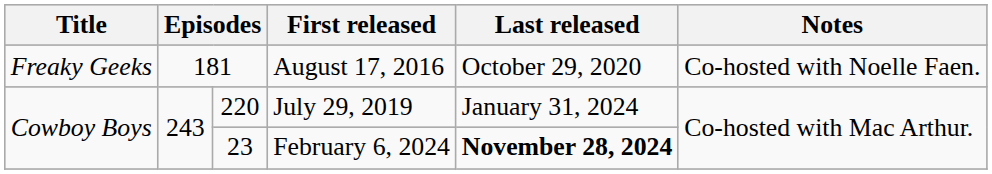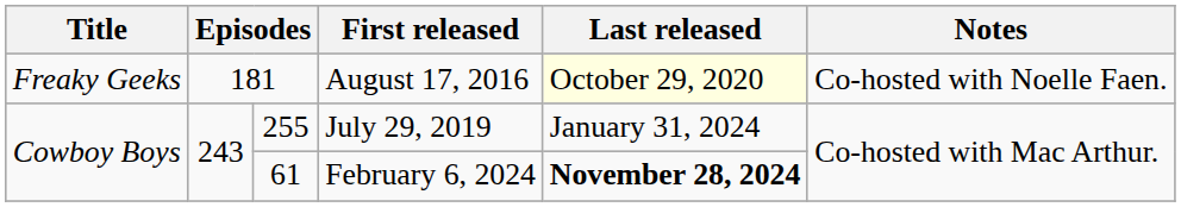 <table class="wikitable sortable">
 <tr>
 <th>Title</th>
 <th colspan="2">Episodes</th>
 <th>First released</th>
 <th>Last released</th>
 <th>Notes</th>
 </tr>
 <tr>
 <td><em>Freaky Geeks</em></td>
 <td colspan="2" align="center">181</td>
 <td>August 17, 2016</td>
-<td>October 29, 2020</td>
+<td style="background: lightyellow;">October 29, 2020</td>
 <td>Co-hosted with Noelle Faen.</td>
 </tr>
 <tr>
 <td rowspan="2"><em>Cowboy Boys</em></td>
 <td rowspan="2" align="center">243</td>
-<td align="center">220</td>
+<td align="center">255</td>
 <td>July 29, 2019</td>
 <td>January 31, 2024</td>
 <td rowspan="2">Co-hosted with Mac Arthur.</td>
 </tr>
 <tr>
-<td align="center">23</td>
+<td align="center">61</td>
 <td>February 6, 2024</td>
 <td><strong>November 28, 2024</strong></td>
 </tr>
 </table>
